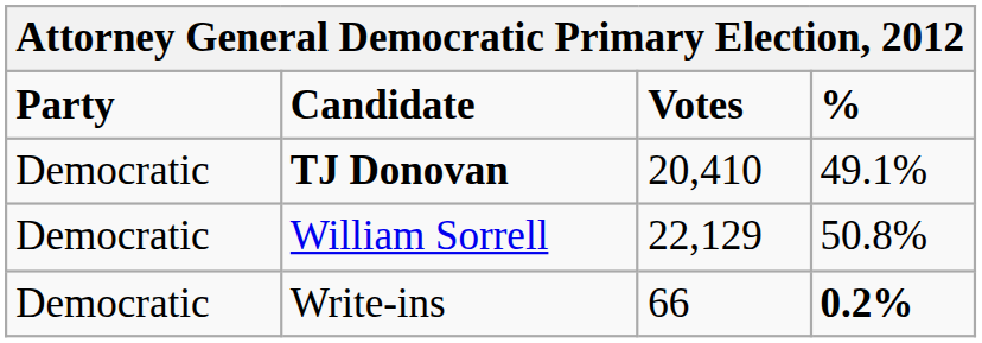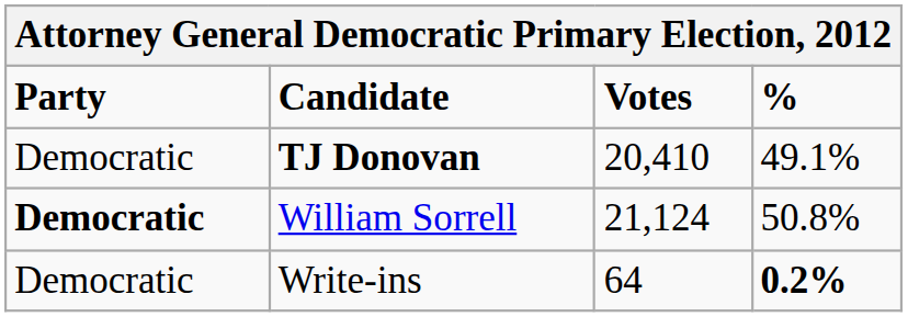 <table class="wikitable">
 <tr>
 <th colspan="4">Attorney General Democratic Primary Election, 2012</th>
 </tr>
 <tr>
 <td><strong>Party</strong></td>
 <td><strong>Candidate</strong></td>
 <td><strong>Votes</strong></td>
 <td><strong>%</strong></td>
 </tr>
 <tr>
 <td>Democratic</td>
 <td><strong>TJ Donovan</strong></td>
 <td>20,410</td>
 <td>49.1%</td>
 </tr>
 <tr>
-<td>Democratic</td>
+<td><strong>Democratic</strong></td>
 <td><a href='#'>William Sorrell</a></td>
-<td>22,129</td>
+<td>21,124</td>
 <td>50.8%</td>
 </tr>
 <tr>
 <td>Democratic</td>
 <td>Write-ins</td>
-<td>66</td>
+<td>64</td>
 <td><strong>0.2%</strong></td>
 </tr>
 </table>
